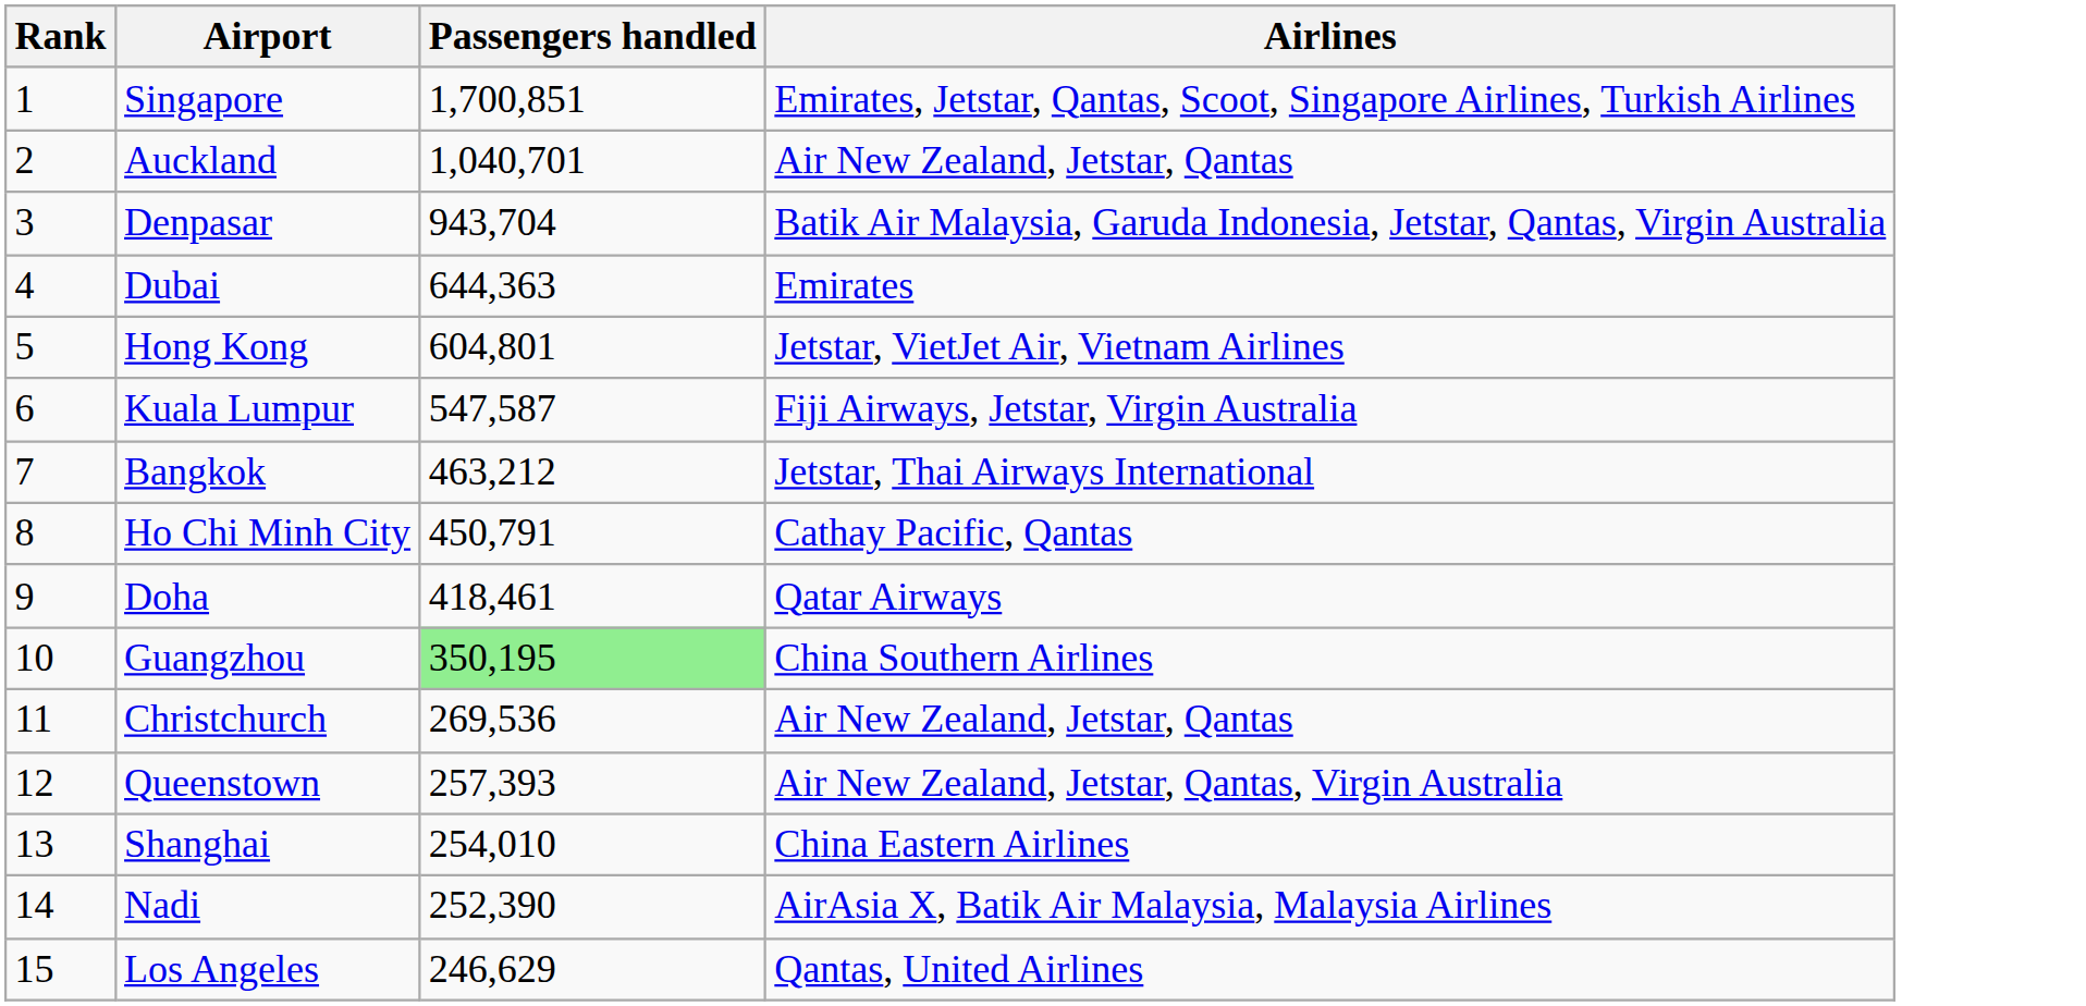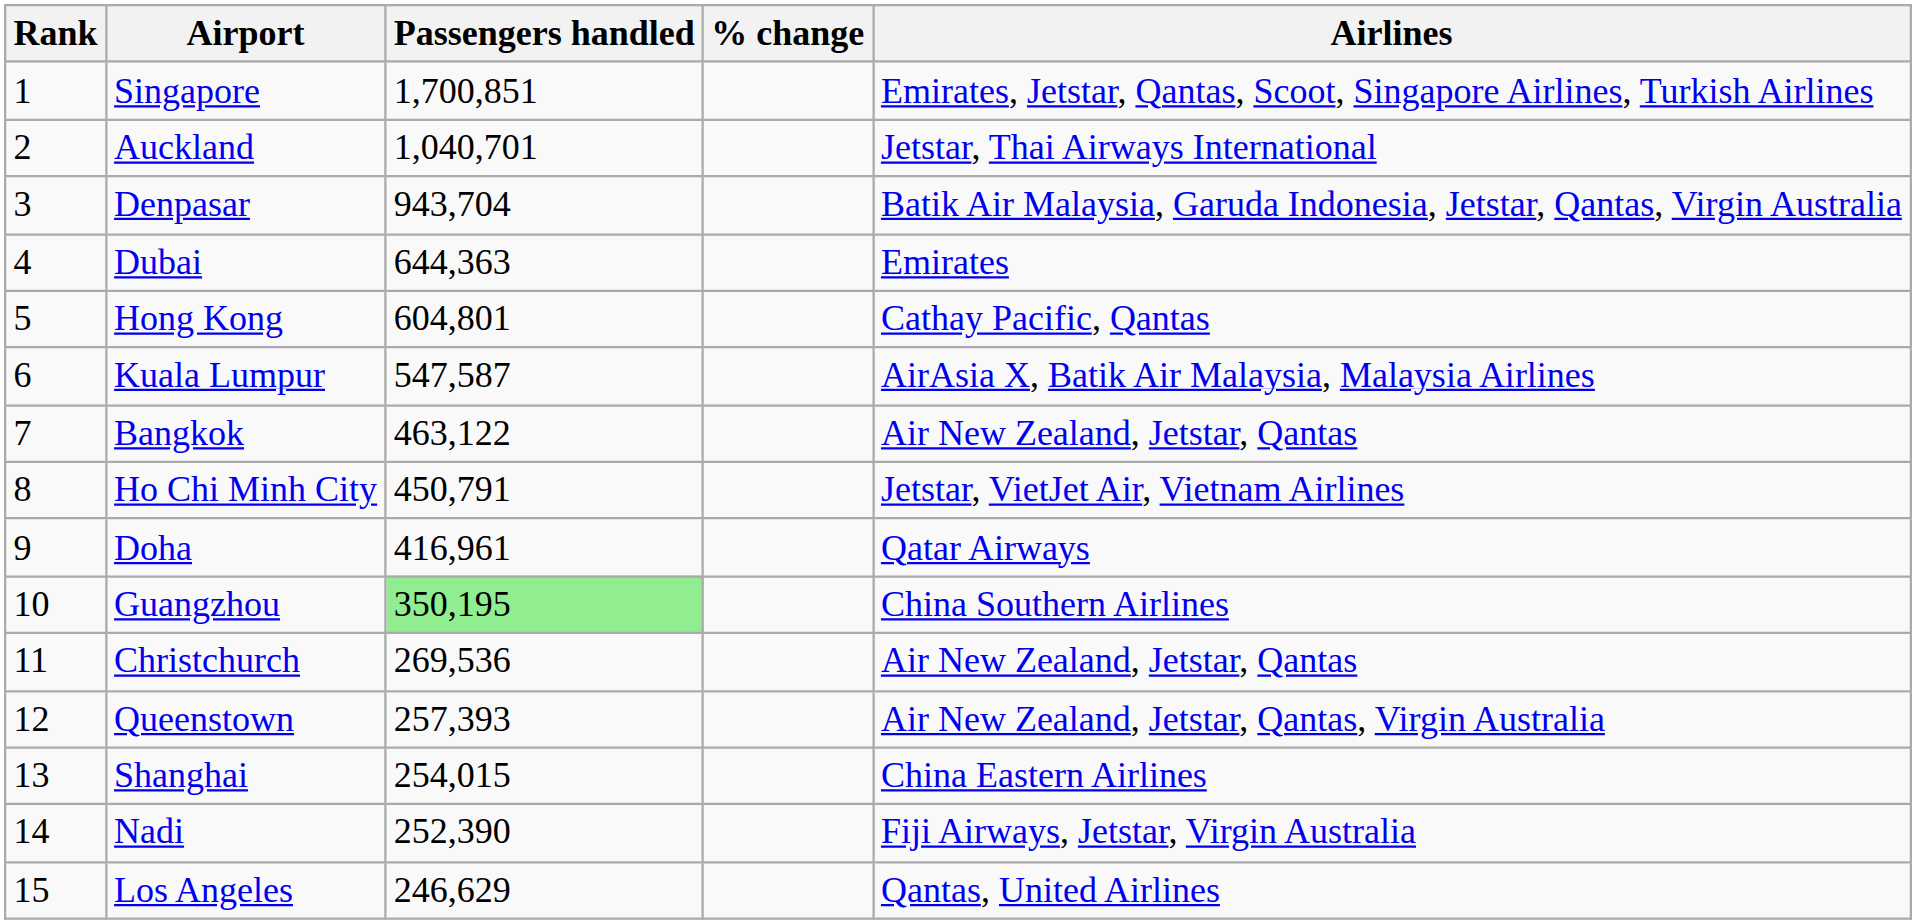 <table class="wikitable sortable" width= align=>
 <tr style="background:lightgrey;">
 <th>Rank</th>
 <th>Airport</th>
 <th>Passengers handled</th>
+<th>% change</th>
 <th>Airlines</th>
 </tr>
 <tr>
 <td>1</td>
 <td><a href='#'>Singapore</a></td>
 <td>1,700,851</td>
+<td> </td>
 <td><a href='#'>Emirates</a>, <a href='#'>Jetstar</a>, <a href='#'>Qantas</a>, <a href='#'>Scoot</a>, <a href='#'>Singapore Airlines</a>, <a href='#'>Turkish Airlines</a></td>
 </tr>
 <tr>
 <td>2</td>
 <td><a href='#'>Auckland</a></td>
 <td>1,040,701</td>
-<td><a href='#'>Air New Zealand</a>, <a href='#'>Jetstar</a>, <a href='#'>Qantas</a></td>
+<td> </td>
+<td><a href='#'>Jetstar</a>, <a href='#'>Thai Airways International</a></td>
 </tr>
 <tr>
 <td>3</td>
 <td><a href='#'>Denpasar</a></td>
 <td>943,704</td>
+<td> </td>
 <td><a href='#'>Batik Air Malaysia</a>, <a href='#'>Garuda Indonesia</a>, <a href='#'>Jetstar</a>, <a href='#'>Qantas</a>, <a href='#'>Virgin Australia</a></td>
 </tr>
 <tr>
 <td>4</td>
 <td><a href='#'>Dubai</a></td>
 <td>644,363</td>
+<td> </td>
 <td><a href='#'>Emirates</a></td>
 </tr>
 <tr>
 <td>5</td>
 <td><a href='#'>Hong Kong</a></td>
 <td>604,801</td>
-<td><a href='#'>Jetstar</a>, <a href='#'>VietJet Air</a>, <a href='#'>Vietnam Airlines</a></td>
+<td> </td>
+<td><a href='#'>Cathay Pacific</a>, <a href='#'>Qantas</a></td>
 </tr>
 <tr>
 <td>6</td>
 <td><a href='#'>Kuala Lumpur</a></td>
 <td>547,587</td>
-<td><a href='#'>Fiji Airways</a>, <a href='#'>Jetstar</a>, <a href='#'>Virgin Australia</a></td>
+<td> </td>
+<td><a href='#'>AirAsia X</a>, <a href='#'>Batik Air Malaysia</a>, <a href='#'>Malaysia Airlines</a></td>
 </tr>
 <tr>
 <td>7</td>
 <td><a href='#'>Bangkok</a></td>
-<td>463,212</td>
-<td><a href='#'>Jetstar</a>, <a href='#'>Thai Airways International</a></td>
+<td>463,122</td>
+<td> </td>
+<td><a href='#'>Air New Zealand</a>, <a href='#'>Jetstar</a>, <a href='#'>Qantas</a></td>
 </tr>
 <tr>
 <td>8</td>
 <td><a href='#'>Ho Chi Minh City</a></td>
 <td>450,791</td>
-<td><a href='#'>Cathay Pacific</a>, <a href='#'>Qantas</a></td>
+<td> </td>
+<td><a href='#'>Jetstar</a>, <a href='#'>VietJet Air</a>, <a href='#'>Vietnam Airlines</a></td>
 </tr>
 <tr>
 <td>9</td>
 <td><a href='#'>Doha</a></td>
-<td>418,461</td>
+<td>416,961</td>
+<td> </td>
 <td><a href='#'>Qatar Airways</a></td>
 </tr>
 <tr>
 <td>10</td>
 <td><a href='#'>Guangzhou</a></td>
 <td style="background: lightgreen;">350,195</td>
+<td> </td>
 <td><a href='#'>China Southern Airlines</a></td>
 </tr>
 <tr>
 <td>11</td>
 <td><a href='#'>Christchurch</a></td>
 <td>269,536</td>
+<td> </td>
 <td><a href='#'>Air New Zealand</a>, <a href='#'>Jetstar</a>, <a href='#'>Qantas</a></td>
 </tr>
 <tr>
 <td>12</td>
 <td><a href='#'>Queenstown</a></td>
 <td>257,393</td>
+<td> </td>
 <td><a href='#'>Air New Zealand</a>, <a href='#'>Jetstar</a>, <a href='#'>Qantas</a>, <a href='#'>Virgin Australia</a></td>
 </tr>
 <tr>
 <td>13</td>
 <td><a href='#'>Shanghai</a></td>
-<td>254,010</td>
+<td>254,015</td>
+<td> </td>
 <td><a href='#'>China Eastern Airlines</a></td>
 </tr>
 <tr>
 <td>14</td>
 <td><a href='#'>Nadi</a></td>
 <td>252,390</td>
-<td><a href='#'>AirAsia X</a>, <a href='#'>Batik Air Malaysia</a>, <a href='#'>Malaysia Airlines</a></td>
+<td> </td>
+<td><a href='#'>Fiji Airways</a>, <a href='#'>Jetstar</a>, <a href='#'>Virgin Australia</a></td>
 </tr>
 <tr>
 <td>15</td>
 <td><a href='#'>Los Angeles</a></td>
 <td>246,629</td>
+<td> </td>
 <td><a href='#'>Qantas</a>, <a href='#'>United Airlines</a></td>
 </tr>
 </table>
